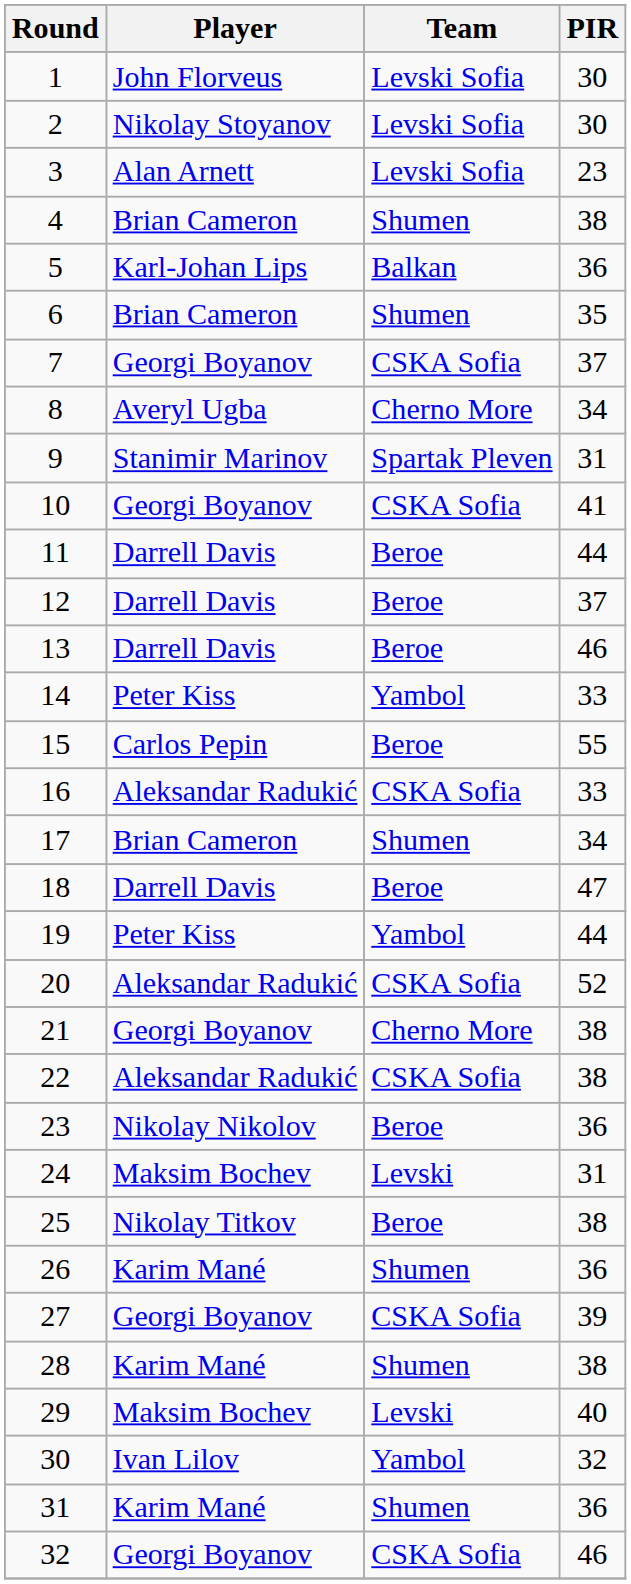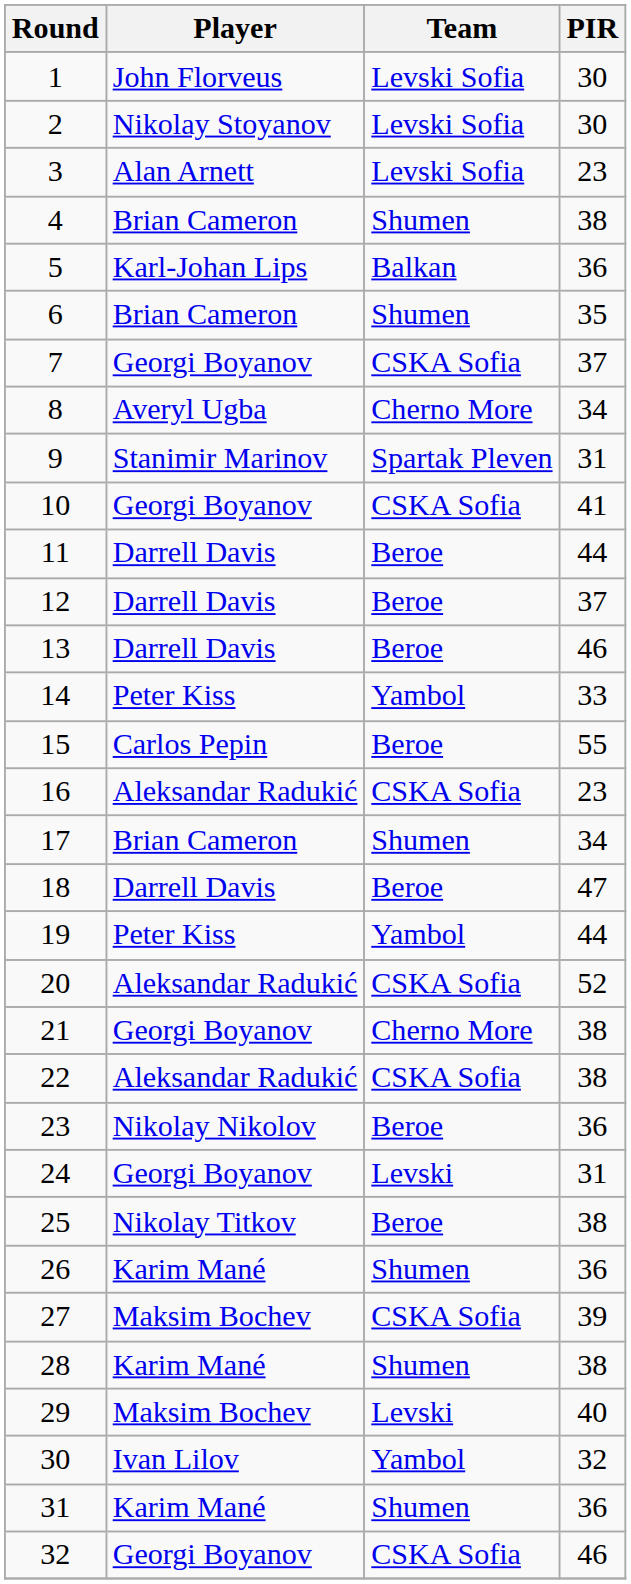 <table class="wikitable sortable" style="text-align: center;">
 <tr>
 <th>Round</th>
 <th>Player</th>
 <th>Team</th>
 <th>PIR</th>
 </tr>
 <tr>
 <td>1</td>
 <td style="text-align:left;"> <a href='#'>John Florveus</a></td>
 <td style="text-align:left;"><a href='#'>Levski Sofia</a></td>
 <td>30</td>
 </tr>
 <tr>
 <td>2</td>
 <td style="text-align:left;"> <a href='#'>Nikolay Stoyanov</a></td>
 <td style="text-align:left;"><a href='#'>Levski Sofia</a></td>
 <td>30</td>
 </tr>
 <tr>
 <td>3</td>
 <td style="text-align:left;"> <a href='#'>Alan Arnett</a></td>
 <td style="text-align:left;"><a href='#'>Levski Sofia</a></td>
 <td>23</td>
 </tr>
 <tr>
 <td>4</td>
 <td style="text-align:left;"> <a href='#'>Brian Cameron</a></td>
 <td style="text-align:left;"><a href='#'>Shumen</a></td>
 <td>38</td>
 </tr>
 <tr>
 <td>5</td>
 <td style="text-align:left;"> <a href='#'>Karl-Johan Lips</a></td>
 <td style="text-align:left;"><a href='#'>Balkan</a></td>
 <td>36</td>
 </tr>
 <tr>
 <td>6</td>
 <td style="text-align:left;"> <a href='#'>Brian Cameron</a></td>
 <td style="text-align:left;"><a href='#'>Shumen</a></td>
 <td>35</td>
 </tr>
 <tr>
 <td>7</td>
 <td style="text-align:left;"> <a href='#'>Georgi Boyanov</a></td>
 <td style="text-align:left;"><a href='#'>CSKA Sofia</a></td>
 <td>37</td>
 </tr>
 <tr>
 <td>8</td>
 <td style="text-align:left;"> <a href='#'>Averyl Ugba</a></td>
 <td style="text-align:left;"><a href='#'>Cherno More</a></td>
 <td>34</td>
 </tr>
 <tr>
 <td>9</td>
 <td style="text-align:left;"> <a href='#'>Stanimir Marinov</a></td>
 <td style="text-align:left;"><a href='#'>Spartak Pleven</a></td>
 <td>31</td>
 </tr>
 <tr>
 <td>10</td>
 <td style="text-align:left;"> <a href='#'>Georgi Boyanov</a></td>
 <td style="text-align:left;"><a href='#'>CSKA Sofia</a></td>
 <td>41</td>
 </tr>
 <tr>
 <td>11</td>
 <td style="text-align:left;"> <a href='#'>Darrell Davis</a></td>
 <td style="text-align:left;"><a href='#'>Beroe</a></td>
 <td>44</td>
 </tr>
 <tr>
 <td>12</td>
 <td style="text-align:left;"> <a href='#'>Darrell Davis</a></td>
 <td style="text-align:left;"><a href='#'>Beroe</a></td>
 <td>37</td>
 </tr>
 <tr>
 <td>13</td>
 <td style="text-align:left;"> <a href='#'>Darrell Davis</a></td>
 <td style="text-align:left;"><a href='#'>Beroe</a></td>
 <td>46</td>
 </tr>
 <tr>
 <td>14</td>
 <td style="text-align:left;"> <a href='#'>Peter Kiss</a></td>
 <td style="text-align:left;"><a href='#'>Yambol</a></td>
 <td>33</td>
 </tr>
 <tr>
 <td>15</td>
 <td style="text-align:left;"> <a href='#'>Carlos Pepin</a></td>
 <td style="text-align:left;"><a href='#'>Beroe</a></td>
 <td>55</td>
 </tr>
 <tr>
 <td>16</td>
 <td style="text-align:left;"> <a href='#'>Aleksandar Radukić</a></td>
 <td style="text-align:left;"><a href='#'>CSKA Sofia</a></td>
-<td>33</td>
+<td>23</td>
 </tr>
 <tr>
 <td>17</td>
 <td style="text-align:left;"> <a href='#'>Brian Cameron</a></td>
 <td style="text-align:left;"><a href='#'>Shumen</a></td>
 <td>34</td>
 </tr>
 <tr>
 <td>18</td>
 <td style="text-align:left;"> <a href='#'>Darrell Davis</a></td>
 <td style="text-align:left;"><a href='#'>Beroe</a></td>
 <td>47</td>
 </tr>
 <tr>
 <td>19</td>
 <td style="text-align:left;"> <a href='#'>Peter Kiss</a></td>
 <td style="text-align:left;"><a href='#'>Yambol</a></td>
 <td>44</td>
 </tr>
 <tr>
 <td>20</td>
 <td style="text-align:left;"> <a href='#'>Aleksandar Radukić</a></td>
 <td style="text-align:left;"><a href='#'>CSKA Sofia</a></td>
 <td>52</td>
 </tr>
 <tr>
 <td>21</td>
 <td style="text-align:left;"> <a href='#'>Georgi Boyanov</a></td>
 <td style="text-align:left;"><a href='#'>Cherno More</a></td>
 <td>38</td>
 </tr>
 <tr>
 <td>22</td>
 <td style="text-align:left;"> <a href='#'>Aleksandar Radukić</a></td>
 <td style="text-align:left;"><a href='#'>CSKA Sofia</a></td>
 <td>38</td>
 </tr>
 <tr>
 <td>23</td>
 <td style="text-align:left;"> <a href='#'>Nikolay Nikolov</a></td>
 <td style="text-align:left;"><a href='#'>Beroe</a></td>
 <td>36</td>
 </tr>
 <tr>
 <td>24</td>
-<td style="text-align:left;"> <a href='#'>Maksim Bochev</a></td>
+<td style="text-align:left;"> <a href='#'>Georgi Boyanov</a></td>
 <td style="text-align:left;"><a href='#'>Levski</a></td>
 <td>31</td>
 </tr>
 <tr>
 <td>25</td>
 <td style="text-align:left;"> <a href='#'>Nikolay Titkov</a></td>
 <td style="text-align:left;"><a href='#'>Beroe</a></td>
 <td>38</td>
 </tr>
 <tr>
 <td>26</td>
 <td style="text-align:left;"> <a href='#'>Karim Mané</a></td>
 <td style="text-align:left;"><a href='#'>Shumen</a></td>
 <td>36</td>
 </tr>
 <tr>
 <td>27</td>
-<td style="text-align:left;"> <a href='#'>Georgi Boyanov</a></td>
+<td style="text-align:left;"> <a href='#'>Maksim Bochev</a></td>
 <td style="text-align:left;"><a href='#'>CSKA Sofia</a></td>
 <td>39</td>
 </tr>
 <tr>
 <td>28</td>
 <td style="text-align:left;"> <a href='#'>Karim Mané</a></td>
 <td style="text-align:left;"><a href='#'>Shumen</a></td>
 <td>38</td>
 </tr>
 <tr>
 <td>29</td>
 <td style="text-align:left;"> <a href='#'>Maksim Bochev</a></td>
 <td style="text-align:left;"><a href='#'>Levski</a></td>
 <td>40</td>
 </tr>
 <tr>
 <td>30</td>
 <td style="text-align:left;"> <a href='#'>Ivan Lilov</a></td>
 <td style="text-align:left;"><a href='#'>Yambol</a></td>
 <td>32</td>
 </tr>
 <tr>
 <td>31</td>
 <td style="text-align:left;"> <a href='#'>Karim Mané</a></td>
 <td style="text-align:left;"><a href='#'>Shumen</a></td>
 <td>36</td>
 </tr>
 <tr>
 <td>32</td>
 <td style="text-align:left;"> <a href='#'>Georgi Boyanov</a></td>
 <td style="text-align:left;"><a href='#'>CSKA Sofia</a></td>
 <td>46</td>
 </tr>
 <tr>
 </tr>
 </table>
